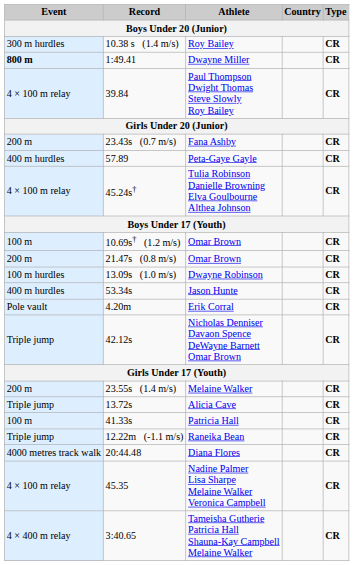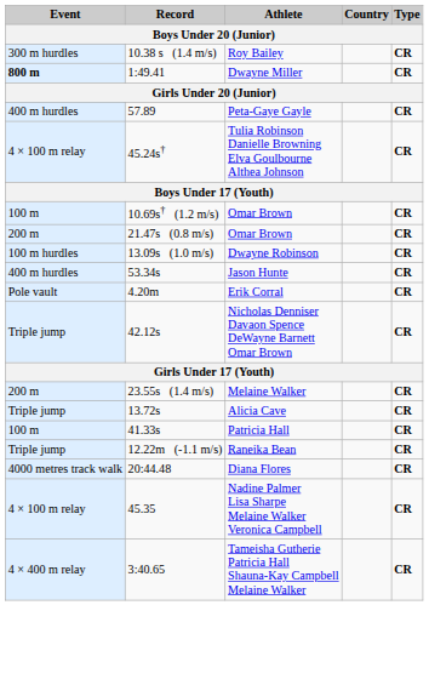 <table class="wikitable">
 <tr>
 <th style="background: #cccccc;">Event</th>
 <th style="background: #cccccc;">Record</th>
 <th style="background: #cccccc;">Athlete</th>
 <th style="background: #cccccc;">Country</th>
 <th style="background: #cccccc;">Type</th>
 </tr>
 <tr>
 <th bgcolor="#eeeeee" colspan="5">Boys Under 20 (Junior)</th>
 </tr>
 <tr>
 <td style="background:#def;">300 m hurdles</td>
 <td>10.38 s   (1.4 m/s)</td>
 <td><a href='#'>Roy Bailey</a></td>
 <td></td>
 <td><strong>CR</strong></td>
 </tr>
 <tr>
 <td style="background:#def;"><strong>800 m</strong></td>
 <td>1:49.41</td>
 <td><a href='#'>Dwayne Miller</a></td>
 <td></td>
 <td><strong>CR</strong></td>
 </tr>
 <tr>
-<td style="background:#def;">4 × 100 m relay</td>
-<td>39.84</td>
-<td><a href='#'>Paul Thompson</a> <br><a href='#'>Dwight Thomas</a> <br><a href='#'>Steve Slowly</a> <br><a href='#'>Roy Bailey</a></td>
-<td></td>
-<td><strong>CR</strong></td>
-</tr>
-<tr>
 <th bgcolor="#eeeeee" colspan="5">Girls Under 20 (Junior)</th>
-</tr>
-<tr>
-<td style="background:#def;">200 m</td>
-<td>23.43s   (0.7 m/s)</td>
-<td><a href='#'>Fana Ashby</a></td>
-<td></td>
-<td><strong>CR</strong></td>
 </tr>
 <tr>
 <td style="background:#def;">400 m hurdles</td>
 <td>57.89</td>
 <td><a href='#'>Peta-Gaye Gayle</a></td>
 <td></td>
 <td><strong>CR</strong></td>
 </tr>
 <tr>
 <td style="background:#def;">4 × 100 m relay</td>
 <td>45.24s<sup>†</sup></td>
 <td><a href='#'>Tulia Robinson</a> <br><a href='#'>Danielle Browning</a> <br><a href='#'>Elva Goulbourne</a> <br><a href='#'>Althea Johnson</a></td>
 <td></td>
 <td><strong>CR</strong></td>
 </tr>
 <tr>
 <th bgcolor="#eeeeee" colspan="5">Boys Under 17 (Youth)</th>
 </tr>
 <tr>
 <td style="background:#def;">100 m</td>
 <td>10.69s<sup>†</sup>   (1.2 m/s)</td>
 <td><a href='#'>Omar Brown</a></td>
 <td></td>
 <td><strong>CR</strong></td>
 </tr>
 <tr>
 <td style="background:#def;">200 m</td>
 <td>21.47s   (0.8 m/s)</td>
 <td><a href='#'>Omar Brown</a></td>
 <td></td>
 <td><strong>CR</strong></td>
 </tr>
 <tr>
 <td style="background:#def;">100 m hurdles</td>
 <td>13.09s   (1.0 m/s)</td>
 <td><a href='#'>Dwayne Robinson</a></td>
 <td></td>
 <td><strong>CR</strong></td>
 </tr>
 <tr>
 <td style="background:#def;">400 m hurdles</td>
 <td>53.34s</td>
 <td><a href='#'>Jason Hunte</a></td>
 <td></td>
 <td><strong>CR</strong></td>
 </tr>
 <tr>
 <td style="background:#def;">Pole vault</td>
 <td>4.20m</td>
 <td><a href='#'>Erik Corral</a></td>
 <td></td>
 <td><strong>CR</strong></td>
 </tr>
 <tr>
 <td style="background:#def;">Triple jump</td>
 <td>42.12s</td>
 <td><a href='#'>Nicholas Denniser</a> <br><a href='#'>Davaon Spence</a> <br><a href='#'>DeWayne Barnett</a> <br><a href='#'>Omar Brown</a></td>
 <td></td>
 <td><strong>CR</strong></td>
 </tr>
 <tr>
 <th bgcolor="#eeeeee" colspan="5">Girls Under 17 (Youth)</th>
 </tr>
 <tr>
 <td style="background:#def;">200 m</td>
 <td>23.55s   (1.4 m/s)</td>
 <td><a href='#'>Melaine Walker</a></td>
 <td></td>
 <td><strong>CR</strong></td>
 </tr>
 <tr>
 <td style="background:#def;">Triple jump</td>
 <td>13.72s</td>
 <td><a href='#'>Alicia Cave</a></td>
 <td></td>
 <td><strong>CR</strong></td>
 </tr>
 <tr>
 <td style="background:#def;">100 m</td>
 <td>41.33s</td>
 <td><a href='#'>Patricia Hall</a></td>
 <td></td>
 <td><strong>CR</strong></td>
 </tr>
 <tr>
 <td style="background:#def;">Triple jump</td>
 <td>12.22m   (-1.1 m/s)</td>
 <td><a href='#'>Raneika Bean</a></td>
 <td></td>
 <td><strong>CR</strong></td>
 </tr>
 <tr>
 <td style="background:#def;">4000 metres track walk</td>
 <td>20:44.48</td>
 <td><a href='#'>Diana Flores</a></td>
 <td></td>
 <td><strong>CR</strong></td>
 </tr>
 <tr>
 <td style="background:#def;">4 × 100 m relay</td>
 <td>45.35</td>
 <td><a href='#'>Nadine Palmer</a> <br><a href='#'>Lisa Sharpe</a> <br><a href='#'>Melaine Walker</a> <br><a href='#'>Veronica Campbell</a></td>
 <td></td>
 <td><strong>CR</strong></td>
 </tr>
 <tr>
 <td style="background:#def;">4 × 400 m relay</td>
 <td>3:40.65</td>
 <td><a href='#'>Tameisha Gutherie</a> <br><a href='#'>Patricia Hall</a> <br><a href='#'>Shauna-Kay Campbell</a> <br><a href='#'>Melaine Walker</a></td>
 <td></td>
 <td><strong>CR</strong></td>
 </tr>
 </table>
